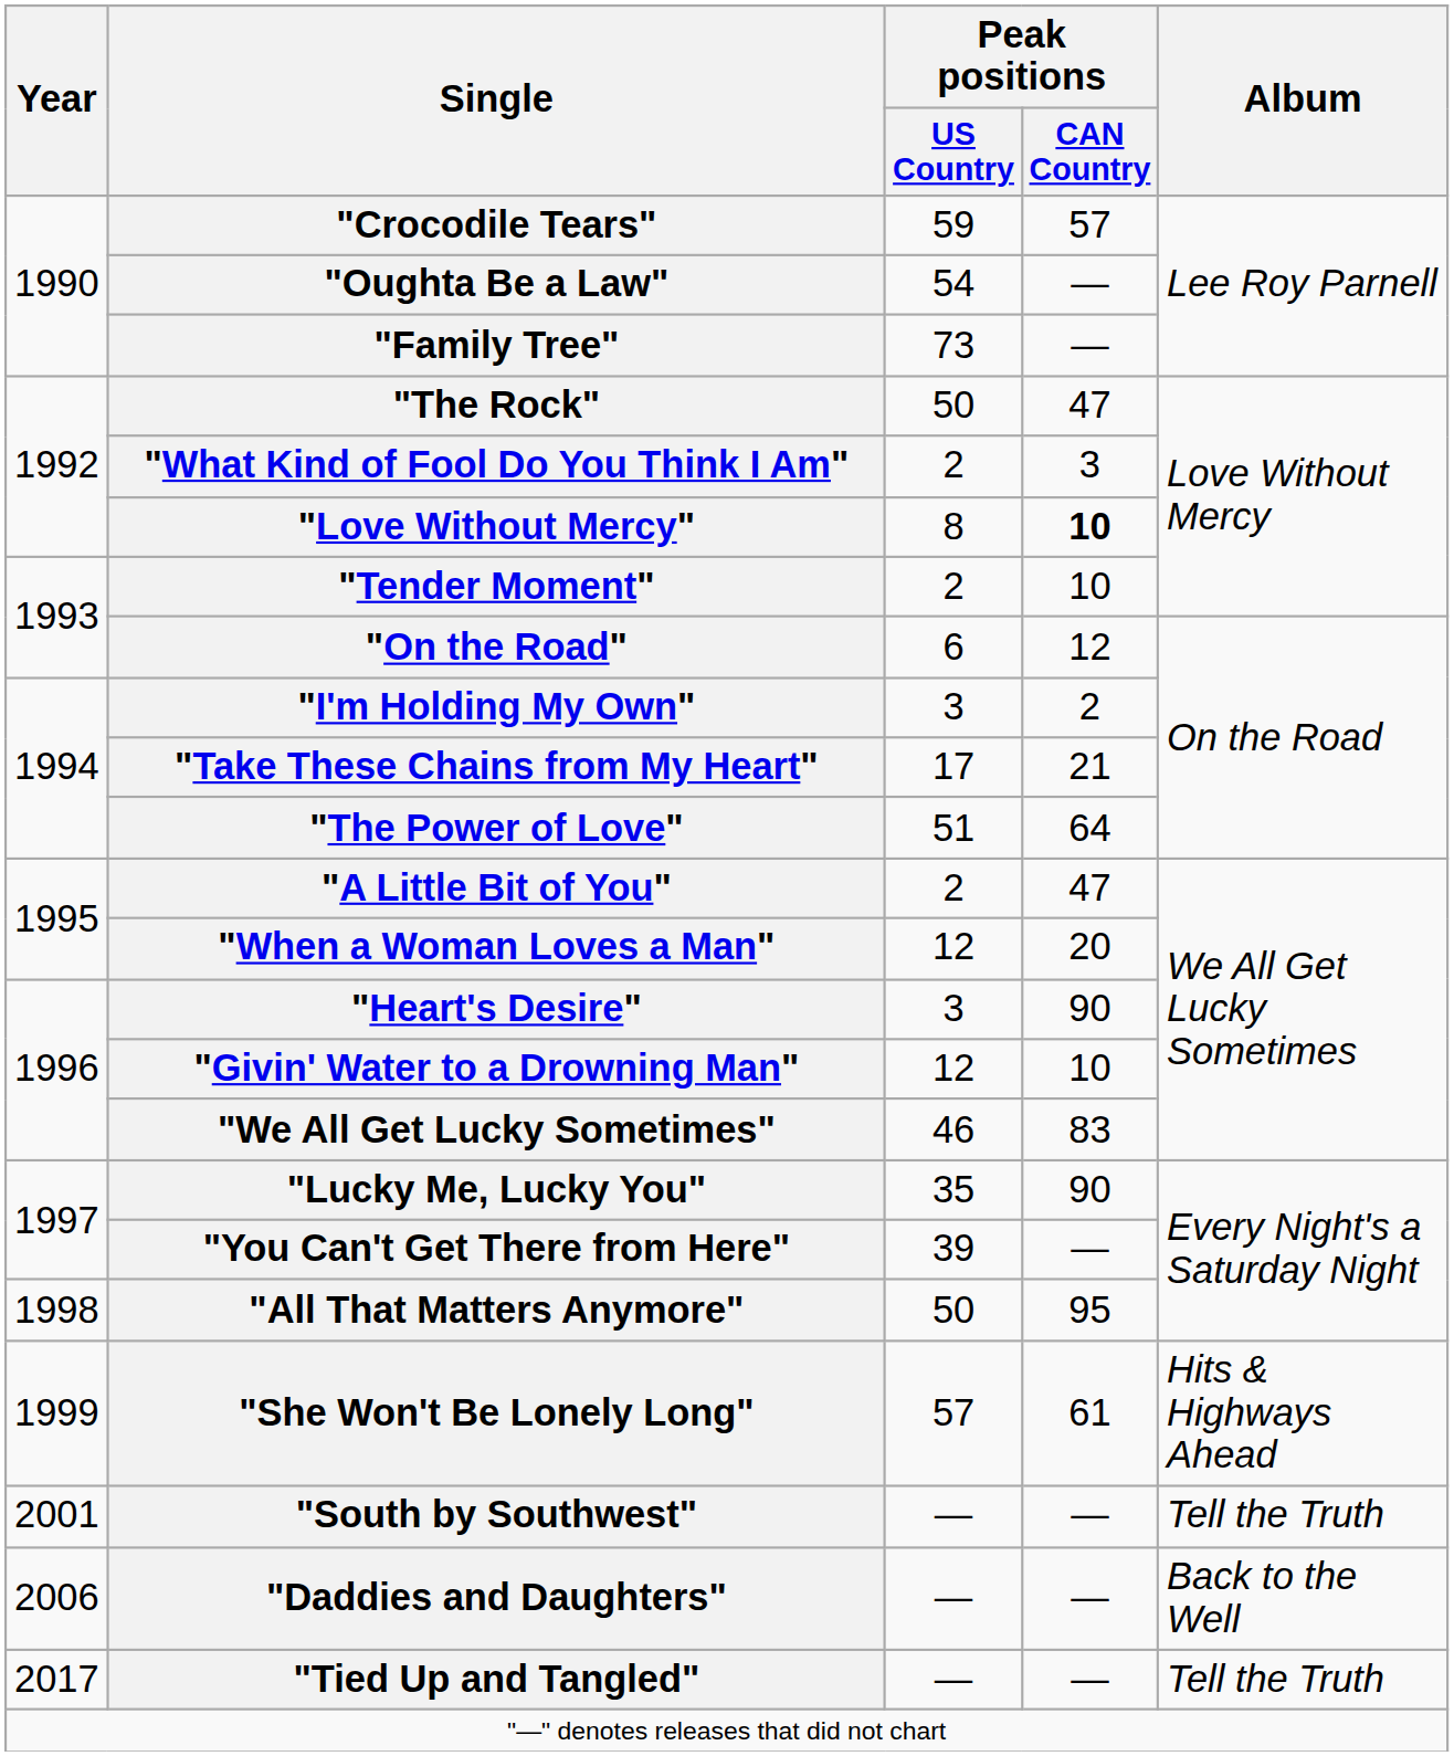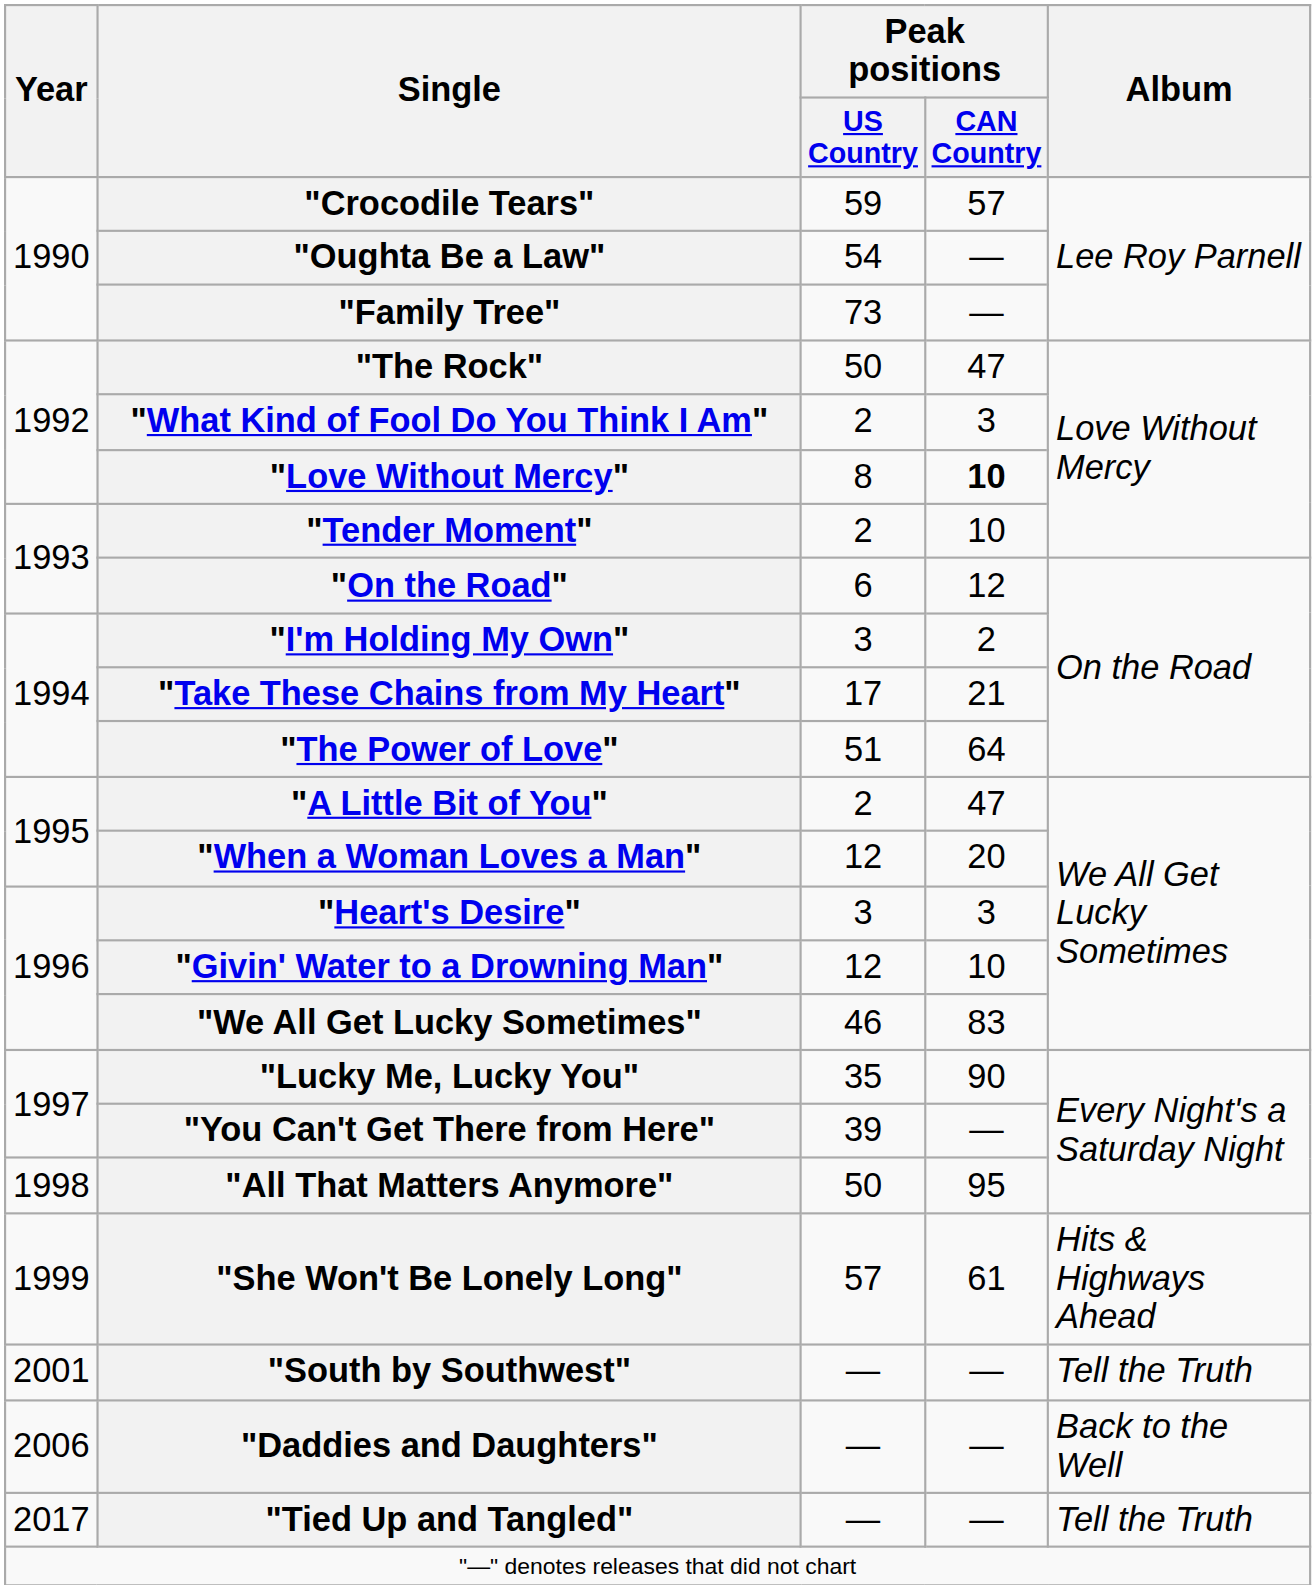 <table class="wikitable plainrowheaders" style="text-align:center;">
 <tr>
 <th rowspan="2">Year</th>
 <th rowspan="2" style="width:20em;">Single</th>
 <th colspan="2">Peak positions</th>
 <th rowspan="2">Album</th>
 </tr>
 <tr style="font-size:smaller;">
 <th style="width:45px;"><a href='#'>US Country</a><br></th>
 <th style="width:45px;"><a href='#'>CAN Country</a><br></th>
 </tr>
 <tr>
 <td rowspan="3">1990</td>
 <th scope="row">"Crocodile Tears"</th>
 <td>59</td>
 <td>57</td>
 <td style="text-align:left;" rowspan="3"><em>Lee Roy Parnell</em></td>
 </tr>
 <tr>
 <th scope="row">"Oughta Be a Law"</th>
 <td>54</td>
 <td>—</td>
 </tr>
 <tr>
 <th scope="row">"Family Tree"</th>
 <td>73</td>
 <td>—</td>
 </tr>
 <tr>
 <td rowspan="3">1992</td>
 <th scope="row">"The Rock"</th>
 <td>50</td>
 <td>47</td>
 <td style="text-align:left;" rowspan="4"><em>Love Without Mercy</em></td>
 </tr>
 <tr>
 <th scope="row">"<a href='#'>What Kind of Fool Do You Think I Am</a>"</th>
 <td>2</td>
 <td>3</td>
 </tr>
 <tr>
 <th scope="row">"<a href='#'>Love Without Mercy</a>"</th>
 <td>8</td>
 <td><strong>10</strong></td>
 </tr>
 <tr>
 <td rowspan="2">1993</td>
 <th scope="row">"<a href='#'>Tender Moment</a>"</th>
 <td>2</td>
 <td>10</td>
 </tr>
 <tr>
 <th scope="row">"<a href='#'>On the Road</a>"</th>
 <td>6</td>
 <td>12</td>
 <td style="text-align:left;" rowspan="4"><em>On the Road</em></td>
 </tr>
 <tr>
 <td rowspan="3">1994</td>
 <th scope="row">"<a href='#'>I'm Holding My Own</a>"</th>
 <td>3</td>
 <td>2</td>
 </tr>
 <tr>
 <th scope="row">"<a href='#'>Take These Chains from My Heart</a>"<br></th>
 <td>17</td>
 <td>21</td>
 </tr>
 <tr>
 <th scope="row">"<a href='#'>The Power of Love</a>"</th>
 <td>51</td>
 <td>64</td>
 </tr>
 <tr>
 <td rowspan="2">1995</td>
 <th scope="row">"<a href='#'>A Little Bit of You</a>"</th>
 <td>2</td>
 <td>47</td>
 <td style="text-align:left;" rowspan="5"><em>We All Get Lucky Sometimes</em></td>
 </tr>
 <tr>
 <th scope="row">"<a href='#'>When a Woman Loves a Man</a>"</th>
 <td>12</td>
 <td>20</td>
 </tr>
 <tr>
 <td rowspan="3">1996</td>
 <th scope="row">"<a href='#'>Heart's Desire</a>"</th>
 <td>3</td>
-<td>90</td>
+<td>3</td>
 </tr>
 <tr>
 <th scope="row">"<a href='#'>Givin' Water to a Drowning Man</a>"</th>
 <td>12</td>
 <td>10</td>
 </tr>
 <tr>
 <th scope="row">"We All Get Lucky Sometimes"</th>
 <td>46</td>
 <td>83</td>
 </tr>
 <tr>
 <td rowspan="2">1997</td>
 <th scope="row">"Lucky Me, Lucky You"</th>
 <td>35</td>
 <td>90</td>
 <td style="text-align:left;" rowspan="3"><em>Every Night's a Saturday Night</em></td>
 </tr>
 <tr>
 <th scope="row">"You Can't Get There from Here"</th>
 <td>39</td>
 <td>—</td>
 </tr>
 <tr>
 <td>1998</td>
 <th scope="row">"All That Matters Anymore"</th>
 <td>50</td>
 <td>95</td>
 </tr>
 <tr>
 <td>1999</td>
 <th scope="row">"She Won't Be Lonely Long"</th>
 <td>57</td>
 <td>61</td>
 <td style="text-align:left;"><em>Hits & Highways Ahead</em></td>
 </tr>
 <tr>
 <td>2001</td>
 <th scope="row">"South by Southwest"</th>
 <td>—</td>
 <td>—</td>
 <td style="text-align:left;"><em>Tell the Truth</em></td>
 </tr>
 <tr>
 <td>2006</td>
 <th scope="row">"Daddies and Daughters"</th>
 <td>—</td>
 <td>—</td>
 <td style="text-align:left;"><em>Back to the Well</em></td>
 </tr>
 <tr>
 <td>2017</td>
 <th scope="row">"Tied Up and Tangled"</th>
 <td>—</td>
 <td>—</td>
 <td style="text-align:left;"><em>Tell the Truth</em></td>
 </tr>
 <tr>
 <td colspan="5" style="font-size:8pt">"—" denotes releases that did not chart</td>
 </tr>
 </table>
